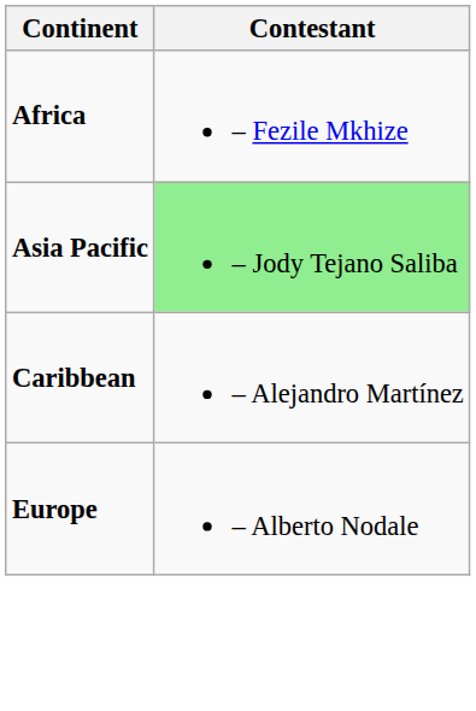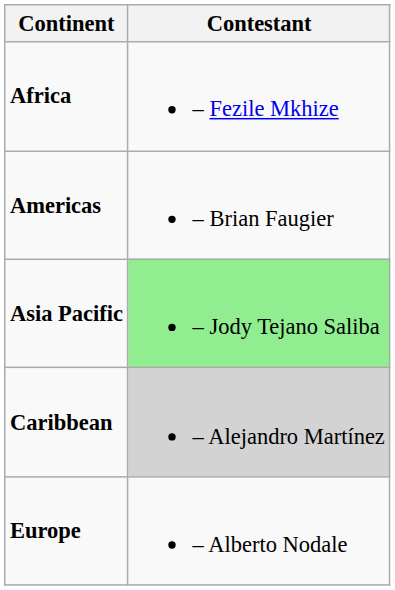 <table class="wikitable sortable" style="font-size:95%;">
 <tr>
 <th>Continent</th>
 <th>Contestant</th>
 </tr>
 <tr>
 <td><strong>Africa</strong></td>
 <td><br><ul><li><strong></strong> – <a href='#'>Fezile Mkhize</a></li></ul></td>
 </tr>
 <tr>
+<td><strong>Americas</strong></td>
+<td><br><ul><li><strong></strong> – Brian Faugier</li></ul></td>
+</tr>
+<tr>
 <td><strong>Asia Pacific</strong></td>
 <td style="background: lightgreen;"><br><ul><li><strong></strong> – Jody Tejano Saliba</li></ul></td>
 </tr>
 <tr>
 <td><strong>Caribbean</strong></td>
-<td><br><ul><li><strong></strong> – Alejandro Martínez</li></ul></td>
+<td style="background: lightgrey;"><br><ul><li><strong></strong> – Alejandro Martínez</li></ul></td>
 </tr>
 <tr>
 <td><strong>Europe</strong></td>
 <td><br><ul><li><strong></strong> – Alberto Nodale</li></ul></td>
 </tr>
 </table>
